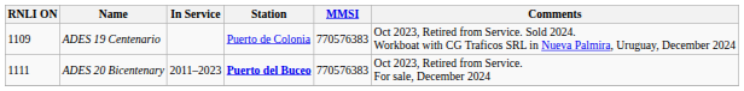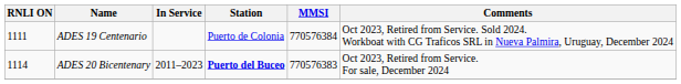 <table class="wikitable">
 <tr>
 <th>RNLI ON</th>
 <th>Name</th>
 <th>In Service </th>
 <th>Station</th>
 <th><a href='#'>MMSI</a></th>
 <th>Comments</th>
 </tr>
 <tr>
-<td>1109</td>
+<td>1111</td>
 <td><em>ADES 19 Centenario</em></td>
 <td></td>
 <td><a href='#'>Puerto de Colonia</a></td>
-<td>770576383</td>
+<td>770576384</td>
 <td>Oct 2023, Retired from Service. Sold 2024.<br>Workboat with CG Traficos SRL in <a href='#'>Nueva Palmira</a>, Uruguay, December 2024</td>
 </tr>
 <tr>
-<td>1111</td>
+<td>1114</td>
 <td><em>ADES 20 Bicentenary</em></td>
 <td>2011–2023</td>
 <td><strong><a href='#'>Puerto del Buceo</a></strong></td>
 <td>770576383</td>
 <td>Oct 2023, Retired from Service.<br>For sale, December 2024</td>
 </tr>
 <tr>
 </tr>
 </table>
